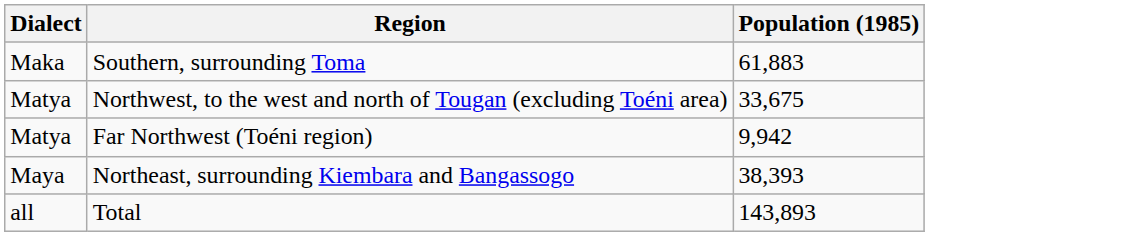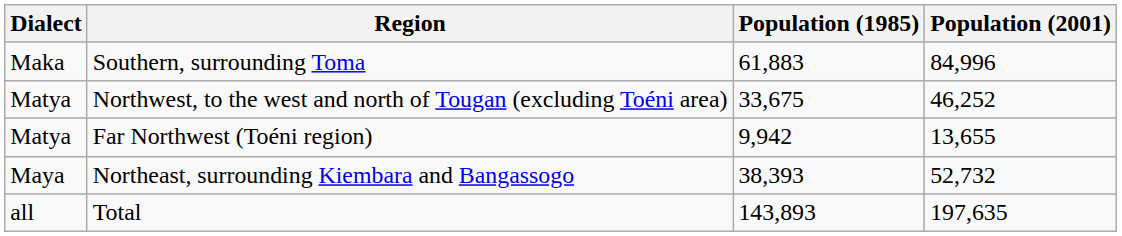 <table class="wikitable">
 <tr>
 <th>Dialect</th>
 <th>Region</th>
 <th>Population (1985)</th>
+<th>Population (2001)</th>
 </tr>
 <tr>
 <td>Maka</td>
 <td>Southern, surrounding <a href='#'>Toma</a></td>
 <td>61,883</td>
+<td>84,996</td>
 </tr>
 <tr>
 <td>Matya</td>
 <td>Northwest, to the west and north of <a href='#'>Tougan</a> (excluding <a href='#'>Toéni</a> area)</td>
 <td>33,675</td>
+<td>46,252</td>
 </tr>
 <tr>
 <td>Matya</td>
 <td>Far Northwest (Toéni region)</td>
 <td>9,942</td>
+<td>13,655</td>
 </tr>
 <tr>
 <td>Maya</td>
 <td>Northeast, surrounding <a href='#'>Kiembara</a> and <a href='#'>Bangassogo</a></td>
 <td>38,393</td>
+<td>52,732</td>
 </tr>
 <tr>
 <td>all</td>
 <td>Total</td>
 <td>143,893</td>
+<td>197,635</td>
 </tr>
 </table>
